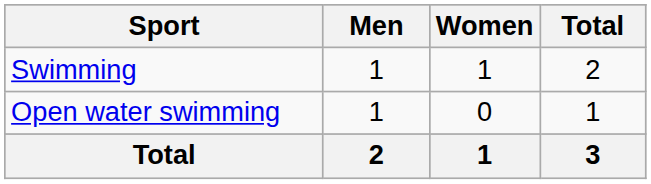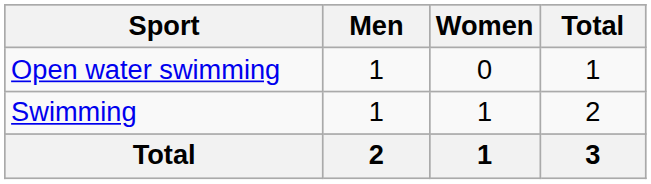 <table class="wikitable sortable" style="text-align:center;">
 <tr>
 <th width=180>Sport</th>
 <th width=55>Men</th>
 <th width=55>Women</th>
 <th width=55>Total</th>
 </tr>
 <tr>
+<td align=left><a href='#'>Open water swimming</a></td>
+<td>1</td>
+<td>0</td>
+<td>1</td>
+</tr>
+<tr>
 <td align=left><a href='#'>Swimming</a></td>
 <td>1</td>
 <td>1</td>
 <td>2</td>
-</tr>
-<tr>
-<td align=left><a href='#'>Open water swimming</a></td>
-<td>1</td>
-<td>0</td>
-<td>1</td>
 </tr>
 <tr>
 <th>Total</th>
 <th>2</th>
 <th>1</th>
 <th>3</th>
 </tr>
 </table>
